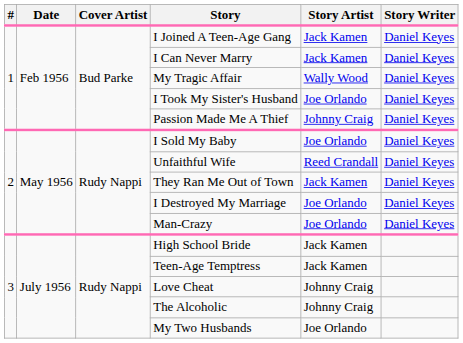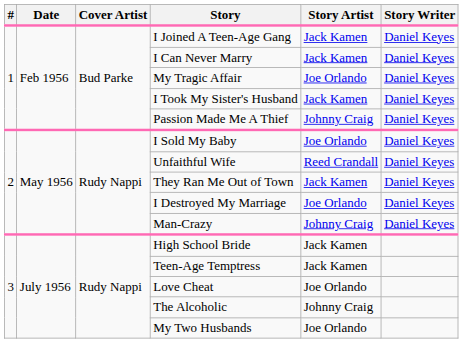 <table class="wikitable">
 <tr>
 <th>#</th>
 <th>Date</th>
 <th>Cover Artist</th>
 <th>Story</th>
 <th>Story Artist</th>
 <th>Story Writer</th>
 </tr>
 <tr style="border-top: 3px solid #FF69B4">
 <td rowspan="5">1</td>
 <td rowspan="5">Feb 1956</td>
 <td rowspan="5">Bud Parke</td>
 <td>I Joined A Teen-Age Gang</td>
 <td><a href='#'>Jack Kamen</a></td>
 <td><a href='#'>Daniel Keyes</a></td>
 </tr>
 <tr>
 <td>I Can Never Marry</td>
 <td><a href='#'>Jack Kamen</a></td>
 <td><a href='#'>Daniel Keyes</a></td>
 </tr>
 <tr>
 <td>My Tragic Affair</td>
-<td><a href='#'>Wally Wood</a></td>
+<td><a href='#'>Joe Orlando</a></td>
 <td><a href='#'>Daniel Keyes</a></td>
 </tr>
 <tr>
 <td>I Took My Sister's Husband</td>
-<td><a href='#'>Joe Orlando</a></td>
+<td><a href='#'>Jack Kamen</a></td>
 <td><a href='#'>Daniel Keyes</a></td>
 </tr>
 <tr>
 <td>Passion Made Me A Thief</td>
 <td><a href='#'>Johnny Craig</a></td>
 <td><a href='#'>Daniel Keyes</a></td>
 </tr>
 <tr style="border-top: 3px solid #FF69B4">
 <td rowspan="5">2</td>
 <td rowspan="5">May 1956</td>
 <td rowspan="5">Rudy Nappi</td>
 <td>I Sold My Baby</td>
 <td><a href='#'>Joe Orlando</a></td>
 <td><a href='#'>Daniel Keyes</a></td>
 </tr>
 <tr>
 <td>Unfaithful Wife</td>
 <td><a href='#'>Reed Crandall</a></td>
 <td><a href='#'>Daniel Keyes</a></td>
 </tr>
 <tr>
 <td>They Ran Me Out of Town</td>
 <td><a href='#'>Jack Kamen</a></td>
 <td><a href='#'>Daniel Keyes</a></td>
 </tr>
 <tr>
 <td>I Destroyed My Marriage</td>
 <td><a href='#'>Joe Orlando</a></td>
 <td><a href='#'>Daniel Keyes</a></td>
 </tr>
 <tr>
 <td>Man-Crazy</td>
-<td><a href='#'>Joe Orlando</a></td>
+<td><a href='#'>Johnny Craig</a></td>
 <td><a href='#'>Daniel Keyes</a></td>
 </tr>
 <tr style="border-top: 3px solid #FF69B4">
 <td rowspan="5">3</td>
 <td rowspan="5">July 1956</td>
 <td rowspan="5">Rudy Nappi</td>
 <td>High School Bride</td>
 <td>Jack Kamen</td>
 <td></td>
 </tr>
 <tr>
 <td>Teen-Age Temptress</td>
 <td>Jack Kamen</td>
 <td></td>
 </tr>
 <tr>
 <td>Love Cheat</td>
-<td>Johnny Craig</td>
+<td>Joe Orlando</td>
 <td></td>
 </tr>
 <tr>
 <td>The Alcoholic</td>
 <td>Johnny Craig</td>
 <td></td>
 </tr>
 <tr>
 <td>My Two Husbands</td>
 <td>Joe Orlando</td>
 <td></td>
 </tr>
 </table>
